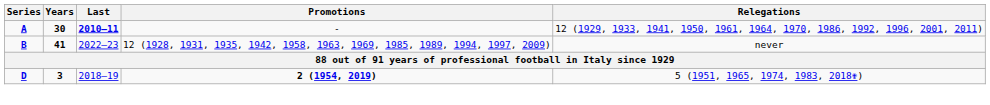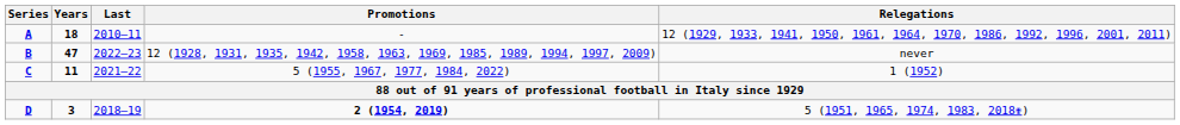 <table class="wikitable sortable" style="font-size:90%; text-align: center;">
 <tr>
 <th>Series</th>
 <th>Years</th>
 <th>Last</th>
 <th>Promotions</th>
 <th>Relegations</th>
 </tr>
 <tr>
 <td align=center><strong><a href='#'>A</a></strong></td>
-<td><strong>30</strong></td>
-<td><strong><a href='#'>2010–11</a></strong></td>
+<td><strong>18</strong></td>
+<td><a href='#'>2010–11</a></td>
 <td>-</td>
 <td> 12 (<a href='#'>1929</a>, <a href='#'>1933</a>, <a href='#'>1941</a>, <a href='#'>1950</a>, <a href='#'>1961</a>, <a href='#'>1964</a>, <a href='#'>1970</a>, <a href='#'>1986</a>, <a href='#'>1992</a>, <a href='#'>1996</a>, <a href='#'>2001</a>, <a href='#'>2011</a>)</td>
 </tr>
 <tr>
 <td align=center><strong><a href='#'>B</a></strong></td>
-<td><strong>41</strong></td>
+<td><strong>47</strong></td>
 <td><a href='#'>2022–23</a></td>
 <td> 12 (<a href='#'>1928</a>, <a href='#'>1931</a>, <a href='#'>1935</a>, <a href='#'>1942</a>, <a href='#'>1958</a>, <a href='#'>1963</a>, <a href='#'>1969</a>, <a href='#'>1985</a>, <a href='#'>1989</a>, <a href='#'>1994</a>, <a href='#'>1997</a>, <a href='#'>2009</a>)</td>
 <td>never</td>
+</tr>
+<tr>
+<td align=center><strong><a href='#'>C</a></strong></td>
+<td><strong>11</strong></td>
+<td><a href='#'>2021–22</a></td>
+<td> 5 (<a href='#'>1955</a>, <a href='#'>1967</a>, <a href='#'>1977</a>, <a href='#'>1984</a>, <a href='#'>2022</a>)</td>
+<td> 1 (<a href='#'>1952</a>)</td>
 </tr>
 <tr>
 <th colspan=5>88 out of 91 years of professional football in Italy since 1929</th>
 </tr>
 <tr>
 <td align=center><strong><a href='#'>D</a></strong></td>
 <td><strong>3</strong></td>
 <td><a href='#'>2018–19</a></td>
 <td><strong> 2 (<a href='#'>1954</a>, <a href='#'>2019</a>)</strong></td>
 <td> 5 (<a href='#'>1951</a>, <a href='#'>1965</a>, <a href='#'>1974</a>, <a href='#'>1983</a>, <a href='#'>2018✟</a>)</td>
 </tr>
 </table>
